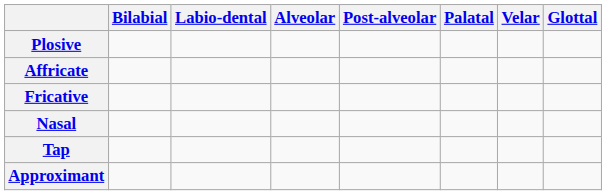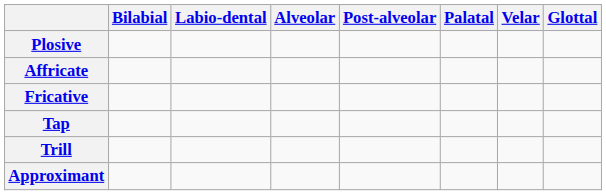 <table class="wikitable">
 <tr>
 <th></th>
 <th><a href='#'>Bilabial</a></th>
 <th><a href='#'>Labio-dental</a></th>
 <th><a href='#'>Alveolar</a></th>
 <th><a href='#'>Post-alveolar</a></th>
 <th><a href='#'>Palatal</a></th>
 <th><a href='#'>Velar</a></th>
 <th><a href='#'>Glottal</a></th>
 </tr>
 <tr align=center>
 <th><a href='#'>Plosive</a></th>
 <td> </td>
 <td></td>
 <td> </td>
 <td></td>
 <td></td>
 <td> </td>
 <td></td>
 </tr>
 <tr align=center>
 <th><a href='#'>Affricate</a></th>
 <td></td>
 <td></td>
 <td></td>
 <td> </td>
 <td></td>
 <td></td>
 <td></td>
 </tr>
 <tr align=center>
 <th><a href='#'>Fricative</a></th>
 <td></td>
 <td> </td>
 <td> </td>
 <td></td>
 <td></td>
 <td></td>
 <td></td>
 </tr>
 <tr align=center>
-<th><a href='#'>Nasal</a></th>
+<th><a href='#'>Tap</a></th>
 <td></td>
 <td></td>
 <td></td>
 <td></td>
 <td></td>
 <td></td>
 <td></td>
 </tr>
 <tr align=center>
-<th><a href='#'>Tap</a></th>
+<th><a href='#'>Trill</a></th>
 <td></td>
 <td></td>
 <td></td>
 <td></td>
 <td></td>
 <td></td>
 <td></td>
 </tr>
 <tr align=center>
 <th><a href='#'>Approximant</a></th>
 <td></td>
 <td></td>
 <td></td>
 <td></td>
 <td></td>
 <td></td>
 <td></td>
 </tr>
 </table>
